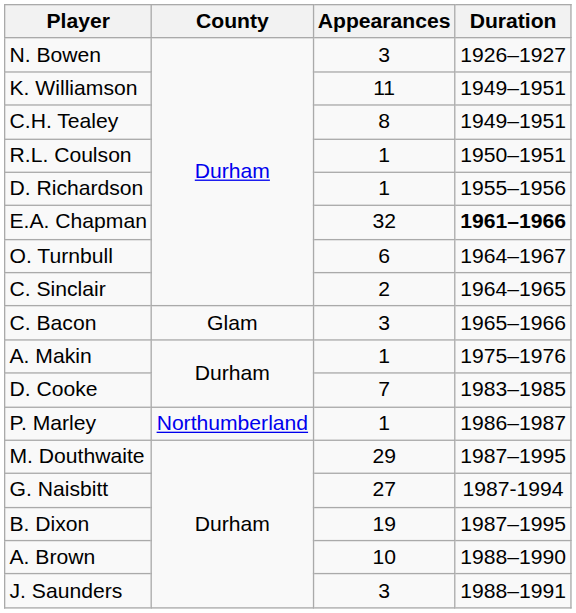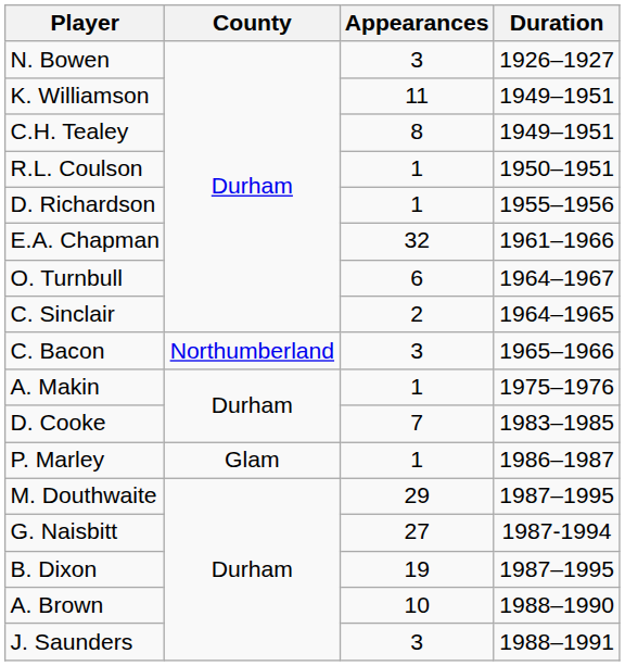 <table class=wikitable unsortable style=text-align:center>
 <tr>
 <th>Player</th>
 <th>County</th>
 <th>Appearances</th>
 <th>Duration</th>
 </tr>
 <tr>
 <td align=left>N. Bowen</td>
 <td rowspan=8><a href='#'>Durham</a></td>
 <td>3</td>
 <td>1926–1927</td>
 </tr>
 <tr>
 <td align=left>K. Williamson</td>
 <td>11</td>
 <td>1949–1951</td>
 </tr>
 <tr>
 <td align=left>C.H. Tealey</td>
 <td>8</td>
 <td>1949–1951</td>
 </tr>
 <tr>
 <td align=left>R.L. Coulson</td>
 <td>1</td>
 <td>1950–1951</td>
 </tr>
 <tr>
 <td align=left>D. Richardson</td>
 <td>1</td>
 <td>1955–1956</td>
 </tr>
 <tr>
 <td align=left>E.A. Chapman</td>
 <td>32</td>
-<td><strong>1961–1966</strong></td>
+<td>1961–1966</td>
 </tr>
 <tr>
 <td align=left>O. Turnbull</td>
 <td>6</td>
 <td>1964–1967</td>
 </tr>
 <tr>
 <td align=left>C. Sinclair</td>
 <td>2</td>
 <td>1964–1965</td>
 </tr>
 <tr>
 <td align=left>C. Bacon</td>
-<td>Glam</td>
+<td><a href='#'>Northumberland</a></td>
 <td>3</td>
 <td>1965–1966</td>
 </tr>
 <tr>
 <td align=left>A. Makin</td>
 <td rowspan=2>Durham</td>
 <td>1</td>
 <td>1975–1976</td>
 </tr>
 <tr>
 <td align=left>D. Cooke</td>
 <td>7</td>
 <td>1983–1985</td>
 </tr>
 <tr>
 <td align=left>P. Marley</td>
-<td><a href='#'>Northumberland</a></td>
+<td>Glam</td>
 <td>1</td>
 <td>1986–1987</td>
 </tr>
 <tr>
 <td align=left>M. Douthwaite</td>
 <td rowspan=5>Durham</td>
 <td>29</td>
 <td>1987–1995</td>
 </tr>
 <tr>
 <td align=left>G. Naisbitt</td>
 <td>27</td>
 <td>1987-1994</td>
 </tr>
 <tr>
 <td align=left>B. Dixon</td>
 <td>19</td>
 <td>1987–1995</td>
 </tr>
 <tr>
 <td align=left>A. Brown</td>
 <td>10</td>
 <td>1988–1990</td>
 </tr>
 <tr>
 <td align=left>J. Saunders</td>
 <td>3</td>
 <td>1988–1991</td>
 </tr>
 </table>
